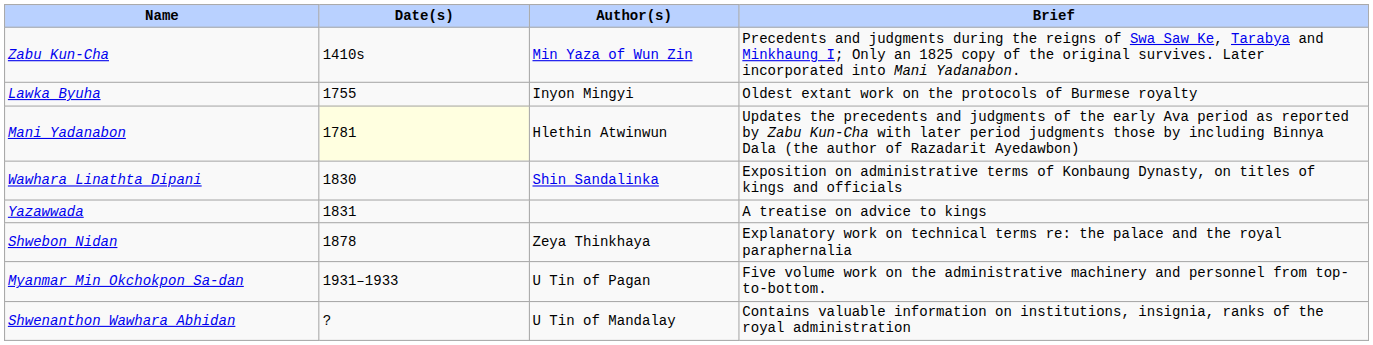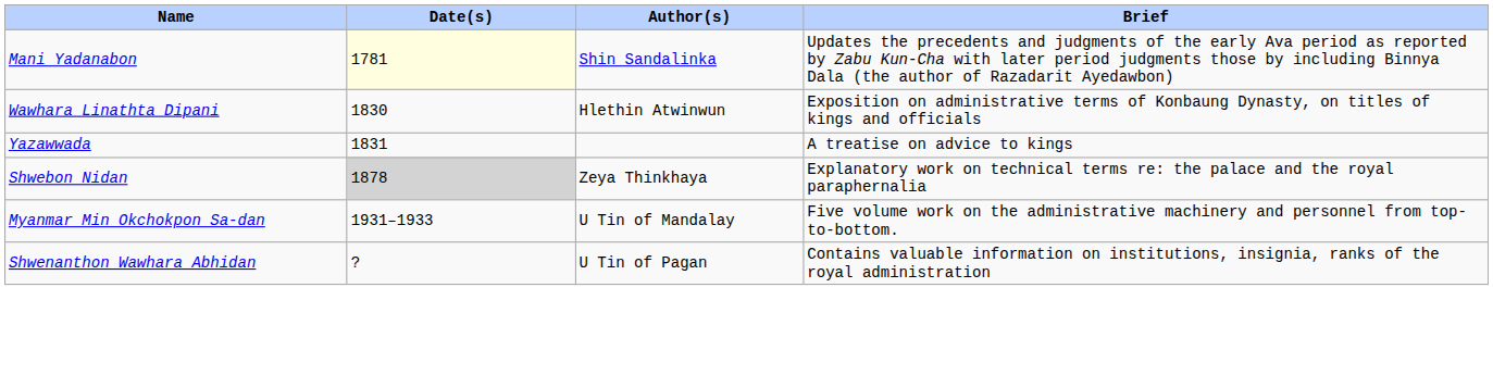 <table width=100% class="wikitable sortable" border="1">
 <tr>
 <th style="background-color:#B9D1FF" width=15%>Name</th>
 <th style="background-color:#B9D1FF" width=10%>Date(s)</th>
 <th style="background-color:#B9D1FF" width=10%>Author(s)</th>
 <th style="background-color:#B9D1FF" width=30%>Brief</th>
 </tr>
 <tr>
-<td><em><a href='#'>Zabu Kun-Cha</a></em></td>
-<td> 1410s</td>
-<td><a href='#'>Min Yaza of Wun Zin</a></td>
-<td>Precedents and judgments during the reigns of <a href='#'>Swa Saw Ke</a>, <a href='#'>Tarabya</a> and <a href='#'>Minkhaung I</a>; Only an 1825 copy of the original survives. Later incorporated into <em>Mani Yadanabon</em>.</td>
-</tr>
-<tr>
-<td><em><a href='#'>Lawka Byuha</a></em></td>
-<td>1755</td>
-<td>Inyon Mingyi</td>
-<td>Oldest extant work on the protocols of Burmese royalty</td>
-</tr>
-<tr>
 <td><em><a href='#'>Mani Yadanabon</a></em></td>
 <td style="background: lightyellow;">1781</td>
-<td>Hlethin Atwinwun</td>
+<td><a href='#'>Shin Sandalinka</a></td>
 <td>Updates the precedents and judgments of the early Ava period as reported by <em>Zabu Kun-Cha</em> with later period judgments those by including Binnya Dala (the author of Razadarit Ayedawbon)</td>
 </tr>
 <tr>
 <td><em><a href='#'>Wawhara Linathta Dipani</a></em></td>
 <td>1830</td>
-<td><a href='#'>Shin Sandalinka</a></td>
+<td>Hlethin Atwinwun</td>
 <td>Exposition on administrative terms of Konbaung Dynasty, on titles of kings and officials</td>
 </tr>
 <tr>
 <td><em><a href='#'>Yazawwada</a></em></td>
 <td>1831</td>
 <td></td>
 <td>A treatise on advice to kings</td>
 </tr>
 <tr>
 <td><em><a href='#'>Shwebon Nidan</a></em></td>
-<td>1878</td>
+<td style="background: lightgrey;">1878</td>
 <td>Zeya Thinkhaya</td>
 <td>Explanatory work on technical terms re: the palace and the royal paraphernalia</td>
 </tr>
 <tr>
 <td><em><a href='#'>Myanmar Min Okchokpon Sa-dan</a></em></td>
 <td>1931–1933</td>
-<td>U Tin of Pagan</td>
+<td>U Tin of Mandalay</td>
 <td>Five volume work on the administrative machinery and personnel from top-to-bottom.</td>
 </tr>
 <tr>
 <td><em><a href='#'>Shwenanthon Wawhara Abhidan</a></em></td>
 <td>?</td>
-<td>U Tin of Mandalay</td>
+<td>U Tin of Pagan</td>
 <td>Contains valuable information on institutions, insignia, ranks of the royal administration</td>
 </tr>
 </table>
